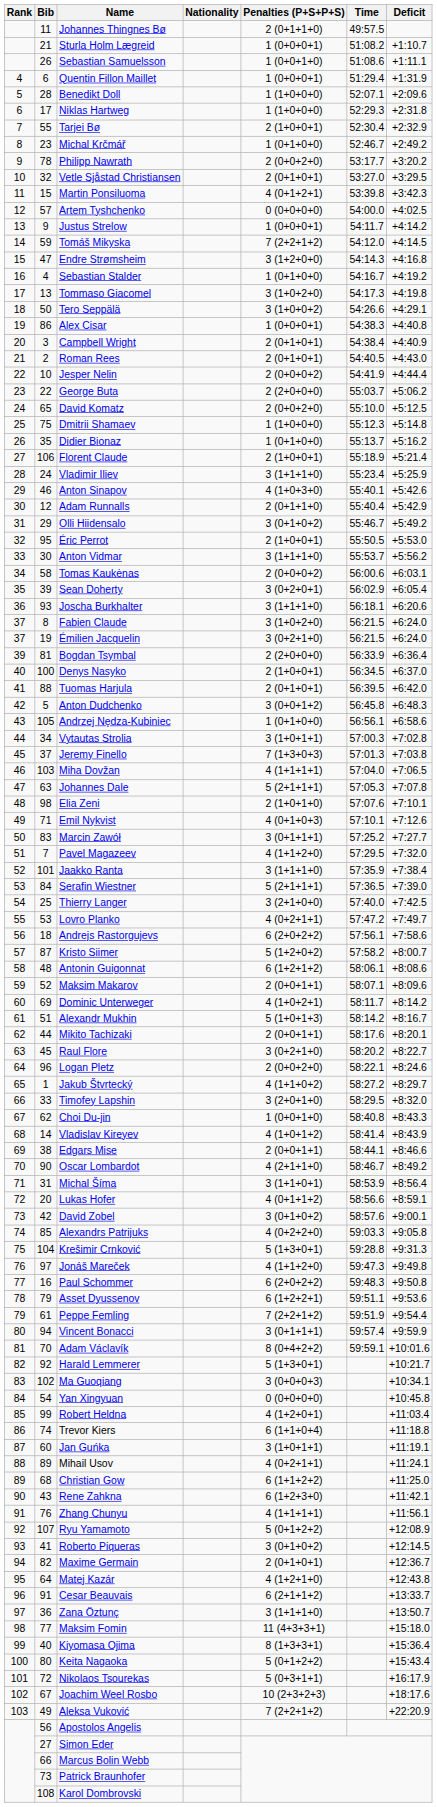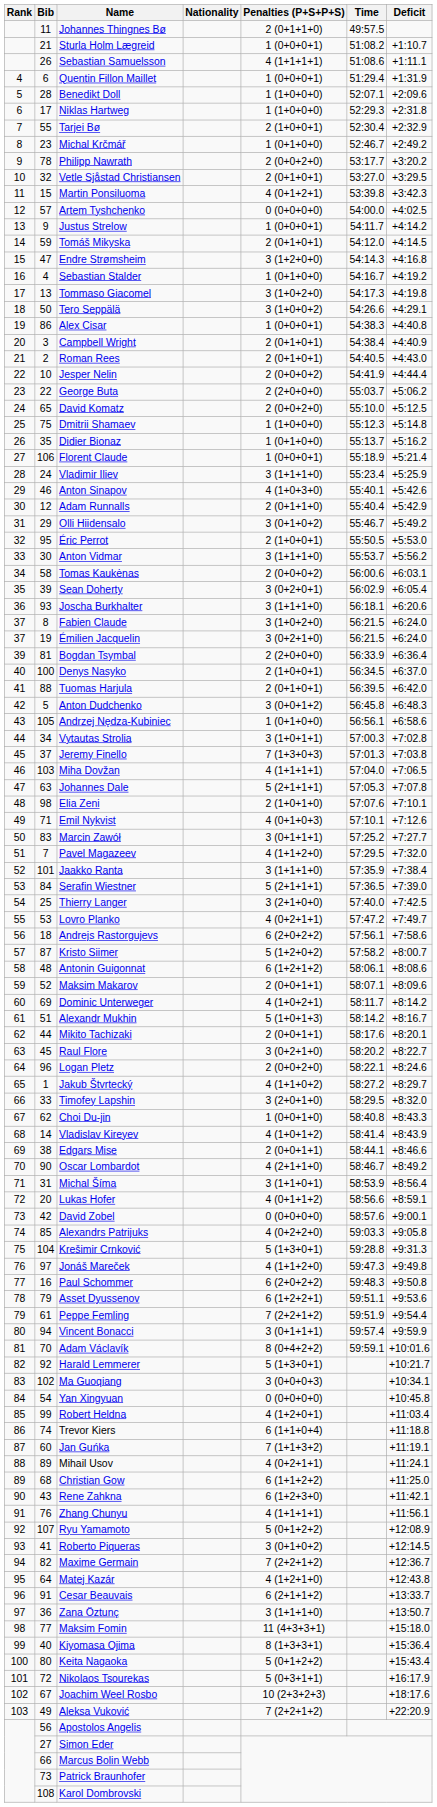 <table class="wikitable sortable" style="text-align:center">
 <tr>
 <th>Rank</th>
 <th>Bib</th>
 <th>Name</th>
 <th>Nationality</th>
 <th>Penalties (P+S+P+S)</th>
 <th>Time</th>
 <th>Deficit</th>
 </tr>
 <tr>
 <td></td>
 <td>11</td>
 <td align=left><a href='#'>Johannes Thingnes Bø</a></td>
 <td align=left></td>
 <td>2 (0+1+1+0)</td>
 <td>49:57.5</td>
 <td></td>
 </tr>
 <tr>
 <td></td>
 <td>21</td>
 <td align=left><a href='#'>Sturla Holm Lægreid</a></td>
 <td align=left></td>
 <td>1 (0+0+0+1)</td>
 <td>51:08.2</td>
 <td>+1:10.7</td>
 </tr>
 <tr>
 <td></td>
 <td>26</td>
 <td align=left><a href='#'>Sebastian Samuelsson</a></td>
 <td align=left></td>
-<td>1 (0+0+1+0)</td>
+<td>4 (1+1+1+1)</td>
 <td>51:08.6</td>
 <td>+1:11.1</td>
 </tr>
 <tr>
 <td>4</td>
 <td>6</td>
 <td align=left><a href='#'>Quentin Fillon Maillet</a></td>
 <td align=left></td>
 <td>1 (0+0+0+1)</td>
 <td>51:29.4</td>
 <td>+1:31.9</td>
 </tr>
 <tr>
 <td>5</td>
 <td>28</td>
 <td align=left><a href='#'>Benedikt Doll</a></td>
 <td align=left></td>
 <td>1 (1+0+0+0)</td>
 <td>52:07.1</td>
 <td>+2:09.6</td>
 </tr>
 <tr>
 <td>6</td>
 <td>17</td>
 <td align=left><a href='#'>Niklas Hartweg</a></td>
 <td align=left></td>
 <td>1 (1+0+0+0)</td>
 <td>52:29.3</td>
 <td>+2:31.8</td>
 </tr>
 <tr>
 <td>7</td>
 <td>55</td>
 <td align=left><a href='#'>Tarjei Bø</a></td>
 <td align=left></td>
 <td>2 (1+0+0+1)</td>
 <td>52:30.4</td>
 <td>+2:32.9</td>
 </tr>
 <tr>
 <td>8</td>
 <td>23</td>
 <td align=left><a href='#'>Michal Krčmář</a></td>
 <td align=left></td>
 <td>1 (0+1+0+0)</td>
 <td>52:46.7</td>
 <td>+2:49.2</td>
 </tr>
 <tr>
 <td>9</td>
 <td>78</td>
 <td align=left><a href='#'>Philipp Nawrath</a></td>
 <td align=left></td>
 <td>2 (0+0+2+0)</td>
 <td>53:17.7</td>
 <td>+3:20.2</td>
 </tr>
 <tr>
 <td>10</td>
 <td>32</td>
 <td align=left><a href='#'>Vetle Sjåstad Christiansen</a></td>
 <td align=left></td>
 <td>2 (0+1+0+1)</td>
 <td>53:27.0</td>
 <td>+3:29.5</td>
 </tr>
 <tr>
 <td>11</td>
 <td>15</td>
 <td align=left><a href='#'>Martin Ponsiluoma</a></td>
 <td align=left></td>
 <td>4 (0+1+2+1)</td>
 <td>53:39.8</td>
 <td>+3:42.3</td>
 </tr>
 <tr>
 <td>12</td>
 <td>57</td>
 <td align=left><a href='#'>Artem Tyshchenko</a></td>
 <td align=left></td>
 <td>0 (0+0+0+0)</td>
 <td>54:00.0</td>
 <td>+4:02.5</td>
 </tr>
 <tr>
 <td>13</td>
 <td>9</td>
 <td align=left><a href='#'>Justus Strelow</a></td>
 <td align=left></td>
 <td>1 (0+0+0+1)</td>
 <td>54:11.7</td>
 <td>+4:14.2</td>
 </tr>
 <tr>
 <td>14</td>
 <td>59</td>
 <td align=left><a href='#'>Tomáš Mikyska</a></td>
 <td align=left></td>
-<td>7 (2+2+1+2)</td>
+<td>2 (0+1+0+1)</td>
 <td>54:12.0</td>
 <td>+4:14.5</td>
 </tr>
 <tr>
 <td>15</td>
 <td>47</td>
 <td align=left><a href='#'>Endre Strømsheim</a></td>
 <td align=left></td>
 <td>3 (1+2+0+0)</td>
 <td>54:14.3</td>
 <td>+4:16.8</td>
 </tr>
 <tr>
 <td>16</td>
 <td>4</td>
 <td align=left><a href='#'>Sebastian Stalder</a></td>
 <td align=left></td>
 <td>1 (0+1+0+0)</td>
 <td>54:16.7</td>
 <td>+4:19.2</td>
 </tr>
 <tr>
 <td>17</td>
 <td>13</td>
 <td align=left><a href='#'>Tommaso Giacomel</a></td>
 <td align=left></td>
 <td>3 (1+0+2+0)</td>
 <td>54:17.3</td>
 <td>+4:19.8</td>
 </tr>
 <tr>
 <td>18</td>
 <td>50</td>
 <td align=left><a href='#'>Tero Seppälä</a></td>
 <td align=left></td>
 <td>3 (1+0+0+2)</td>
 <td>54:26.6</td>
 <td>+4:29.1</td>
 </tr>
 <tr>
 <td>19</td>
 <td>86</td>
 <td align=left><a href='#'>Alex Cisar</a></td>
 <td align=left></td>
 <td>1 (0+0+0+1)</td>
 <td>54:38.3</td>
 <td>+4:40.8</td>
 </tr>
 <tr>
 <td>20</td>
 <td>3</td>
 <td align=left><a href='#'>Campbell Wright</a></td>
 <td align=left></td>
 <td>2 (0+1+0+1)</td>
 <td>54:38.4</td>
 <td>+4:40.9</td>
 </tr>
 <tr>
 <td>21</td>
 <td>2</td>
 <td align=left><a href='#'>Roman Rees</a></td>
 <td align=left></td>
 <td>2 (0+1+0+1)</td>
 <td>54:40.5</td>
 <td>+4:43.0</td>
 </tr>
 <tr>
 <td>22</td>
 <td>10</td>
 <td align=left><a href='#'>Jesper Nelin</a></td>
 <td align=left></td>
 <td>2 (0+0+0+2)</td>
 <td>54:41.9</td>
 <td>+4:44.4</td>
 </tr>
 <tr>
 <td>23</td>
 <td>22</td>
 <td align=left><a href='#'>George Buta</a></td>
 <td align=left></td>
 <td>2 (2+0+0+0)</td>
 <td>55:03.7</td>
 <td>+5:06.2</td>
 </tr>
 <tr>
 <td>24</td>
 <td>65</td>
 <td align=left><a href='#'>David Komatz</a></td>
 <td align=left></td>
 <td>2 (0+0+2+0)</td>
 <td>55:10.0</td>
 <td>+5:12.5</td>
 </tr>
 <tr>
 <td>25</td>
 <td>75</td>
 <td align=left><a href='#'>Dmitrii Shamaev</a></td>
 <td align=left></td>
 <td>1 (1+0+0+0)</td>
 <td>55:12.3</td>
 <td>+5:14.8</td>
 </tr>
 <tr>
 <td>26</td>
 <td>35</td>
 <td align=left><a href='#'>Didier Bionaz</a></td>
 <td align=left></td>
 <td>1 (0+1+0+0)</td>
 <td>55:13.7</td>
 <td>+5:16.2</td>
 </tr>
 <tr>
 <td>27</td>
 <td>106</td>
 <td align=left><a href='#'>Florent Claude</a></td>
 <td align=left></td>
-<td>2 (1+0+0+1)</td>
+<td>1 (0+0+0+1)</td>
 <td>55:18.9</td>
 <td>+5:21.4</td>
 </tr>
 <tr>
 <td>28</td>
 <td>24</td>
 <td align=left><a href='#'>Vladimir Iliev</a></td>
 <td align=left></td>
 <td>3 (1+1+1+0)</td>
 <td>55:23.4</td>
 <td>+5:25.9</td>
 </tr>
 <tr>
 <td>29</td>
 <td>46</td>
 <td align=left><a href='#'>Anton Sinapov</a></td>
 <td align=left></td>
 <td>4 (1+0+3+0)</td>
 <td>55:40.1</td>
 <td>+5:42.6</td>
 </tr>
 <tr>
 <td>30</td>
 <td>12</td>
 <td align=left><a href='#'>Adam Runnalls</a></td>
 <td align=left></td>
 <td>2 (0+1+1+0)</td>
 <td>55:40.4</td>
 <td>+5:42.9</td>
 </tr>
 <tr>
 <td>31</td>
 <td>29</td>
 <td align=left><a href='#'>Olli Hiidensalo</a></td>
 <td align=left></td>
 <td>3 (0+1+0+2)</td>
 <td>55:46.7</td>
 <td>+5:49.2</td>
 </tr>
 <tr>
 <td>32</td>
 <td>95</td>
 <td align=left><a href='#'>Éric Perrot</a></td>
 <td align=left></td>
 <td>2 (1+0+0+1)</td>
 <td>55:50.5</td>
 <td>+5:53.0</td>
 </tr>
 <tr>
 <td>33</td>
 <td>30</td>
 <td align=left><a href='#'>Anton Vidmar</a></td>
 <td align=left></td>
 <td>3 (1+1+1+0)</td>
 <td>55:53.7</td>
 <td>+5:56.2</td>
 </tr>
 <tr>
 <td>34</td>
 <td>58</td>
 <td align=left><a href='#'>Tomas Kaukėnas</a></td>
 <td align=left></td>
 <td>2 (0+0+0+2)</td>
 <td>56:00.6</td>
 <td>+6:03.1</td>
 </tr>
 <tr>
 <td>35</td>
 <td>39</td>
 <td align=left><a href='#'>Sean Doherty</a></td>
 <td align=left></td>
 <td>3 (0+2+0+1)</td>
 <td>56:02.9</td>
 <td>+6:05.4</td>
 </tr>
 <tr>
 <td>36</td>
 <td>93</td>
 <td align=left><a href='#'>Joscha Burkhalter</a></td>
 <td align=left></td>
 <td>3 (1+1+1+0)</td>
 <td>56:18.1</td>
 <td>+6:20.6</td>
 </tr>
 <tr>
 <td>37</td>
 <td>8</td>
 <td align=left><a href='#'>Fabien Claude</a></td>
 <td align=left></td>
 <td>3 (1+0+2+0)</td>
 <td>56:21.5</td>
 <td>+6:24.0</td>
 </tr>
 <tr>
 <td>37</td>
 <td>19</td>
 <td align=left><a href='#'>Émilien Jacquelin</a></td>
 <td align=left></td>
 <td>3 (0+2+1+0)</td>
 <td>56:21.5</td>
 <td>+6:24.0</td>
 </tr>
 <tr>
 <td>39</td>
 <td>81</td>
 <td align=left><a href='#'>Bogdan Tsymbal</a></td>
 <td align=left></td>
 <td>2 (2+0+0+0)</td>
 <td>56:33.9</td>
 <td>+6:36.4</td>
 </tr>
 <tr>
 <td>40</td>
 <td>100</td>
 <td align=left><a href='#'>Denys Nasyko</a></td>
 <td align=left></td>
 <td>2 (1+0+0+1)</td>
 <td>56:34.5</td>
 <td>+6:37.0</td>
 </tr>
 <tr>
 <td>41</td>
 <td>88</td>
 <td align=left><a href='#'>Tuomas Harjula</a></td>
 <td align=left></td>
 <td>2 (0+1+0+1)</td>
 <td>56:39.5</td>
 <td>+6:42.0</td>
 </tr>
 <tr>
 <td>42</td>
 <td>5</td>
 <td align=left><a href='#'>Anton Dudchenko</a></td>
 <td align=left></td>
 <td>3 (0+0+1+2)</td>
 <td>56:45.8</td>
 <td>+6:48.3</td>
 </tr>
 <tr>
 <td>43</td>
 <td>105</td>
 <td align=left><a href='#'>Andrzej Nędza-Kubiniec</a></td>
 <td align=left></td>
 <td>1 (0+1+0+0)</td>
 <td>56:56.1</td>
 <td>+6:58.6</td>
 </tr>
 <tr>
 <td>44</td>
 <td>34</td>
 <td align=left><a href='#'>Vytautas Strolia</a></td>
 <td align=left></td>
 <td>3 (1+0+1+1)</td>
 <td>57:00.3</td>
 <td>+7:02.8</td>
 </tr>
 <tr>
 <td>45</td>
 <td>37</td>
 <td align=left><a href='#'>Jeremy Finello</a></td>
 <td align=left></td>
 <td>7 (1+3+0+3)</td>
 <td>57:01.3</td>
 <td>+7:03.8</td>
 </tr>
 <tr>
 <td>46</td>
 <td>103</td>
 <td align=left><a href='#'>Miha Dovžan</a></td>
 <td align=left></td>
 <td>4 (1+1+1+1)</td>
 <td>57:04.0</td>
 <td>+7:06.5</td>
 </tr>
 <tr>
 <td>47</td>
 <td>63</td>
 <td align=left><a href='#'>Johannes Dale</a></td>
 <td align=left></td>
 <td>5 (2+1+1+1)</td>
 <td>57:05.3</td>
 <td>+7:07.8</td>
 </tr>
 <tr>
 <td>48</td>
 <td>98</td>
 <td align=left><a href='#'>Elia Zeni</a></td>
 <td align=left></td>
 <td>2 (1+0+1+0)</td>
 <td>57:07.6</td>
 <td>+7:10.1</td>
 </tr>
 <tr>
 <td>49</td>
 <td>71</td>
 <td align=left><a href='#'>Emil Nykvist</a></td>
 <td align=left></td>
 <td>4 (0+1+0+3)</td>
 <td>57:10.1</td>
 <td>+7:12.6</td>
 </tr>
 <tr>
 <td>50</td>
 <td>83</td>
 <td align=left><a href='#'>Marcin Zawół</a></td>
 <td align=left></td>
 <td>3 (0+1+1+1)</td>
 <td>57:25.2</td>
 <td>+7:27.7</td>
 </tr>
 <tr>
 <td>51</td>
 <td>7</td>
 <td align=left><a href='#'>Pavel Magazeev</a></td>
 <td align=left></td>
 <td>4 (1+1+2+0)</td>
 <td>57:29.5</td>
 <td>+7:32.0</td>
 </tr>
 <tr>
 <td>52</td>
 <td>101</td>
 <td align=left><a href='#'>Jaakko Ranta</a></td>
 <td align=left></td>
 <td>3 (1+1+1+0)</td>
 <td>57:35.9</td>
 <td>+7:38.4</td>
 </tr>
 <tr>
 <td>53</td>
 <td>84</td>
 <td align=left><a href='#'>Serafin Wiestner</a></td>
 <td align=left></td>
 <td>5 (2+1+1+1)</td>
 <td>57:36.5</td>
 <td>+7:39.0</td>
 </tr>
 <tr>
 <td>54</td>
 <td>25</td>
 <td align=left><a href='#'>Thierry Langer</a></td>
 <td align=left></td>
 <td>3 (2+1+0+0)</td>
 <td>57:40.0</td>
 <td>+7:42.5</td>
 </tr>
 <tr>
 <td>55</td>
 <td>53</td>
 <td align=left><a href='#'>Lovro Planko</a></td>
 <td align=left></td>
 <td>4 (0+2+1+1)</td>
 <td>57:47.2</td>
 <td>+7:49.7</td>
 </tr>
 <tr>
 <td>56</td>
 <td>18</td>
 <td align=left><a href='#'>Andrejs Rastorgujevs</a></td>
 <td align=left></td>
 <td>6 (2+0+2+2)</td>
 <td>57:56.1</td>
 <td>+7:58.6</td>
 </tr>
 <tr>
 <td>57</td>
 <td>87</td>
 <td align=left><a href='#'>Kristo Siimer</a></td>
 <td align=left></td>
 <td>5 (1+2+0+2)</td>
 <td>57:58.2</td>
 <td>+8:00.7</td>
 </tr>
 <tr>
 <td>58</td>
 <td>48</td>
 <td align=left><a href='#'>Antonin Guigonnat</a></td>
 <td align=left></td>
 <td>6 (1+2+1+2)</td>
 <td>58:06.1</td>
 <td>+8:08.6</td>
 </tr>
 <tr>
 <td>59</td>
 <td>52</td>
 <td align=left><a href='#'>Maksim Makarov</a></td>
 <td align=left></td>
 <td>2 (0+0+1+1)</td>
 <td>58:07.1</td>
 <td>+8:09.6</td>
 </tr>
 <tr>
 <td>60</td>
 <td>69</td>
 <td align=left><a href='#'>Dominic Unterweger</a></td>
 <td align=left></td>
 <td>4 (1+0+2+1)</td>
 <td>58:11.7</td>
 <td>+8:14.2</td>
 </tr>
 <tr>
 <td>61</td>
 <td>51</td>
 <td align=left><a href='#'>Alexandr Mukhin</a></td>
 <td align=left></td>
 <td>5 (1+0+1+3)</td>
 <td>58:14.2</td>
 <td>+8:16.7</td>
 </tr>
 <tr>
 <td>62</td>
 <td>44</td>
 <td align=left><a href='#'>Mikito Tachizaki</a></td>
 <td align=left></td>
 <td>2 (0+0+1+1)</td>
 <td>58:17.6</td>
 <td>+8:20.1</td>
 </tr>
 <tr>
 <td>63</td>
 <td>45</td>
 <td align=left><a href='#'>Raul Flore</a></td>
 <td align=left></td>
 <td>3 (0+2+1+0)</td>
 <td>58:20.2</td>
 <td>+8:22.7</td>
 </tr>
 <tr>
 <td>64</td>
 <td>96</td>
 <td align=left><a href='#'>Logan Pletz</a></td>
 <td align=left></td>
 <td>2 (0+0+2+0)</td>
 <td>58:22.1</td>
 <td>+8:24.6</td>
 </tr>
 <tr>
 <td>65</td>
 <td>1</td>
 <td align=left><a href='#'>Jakub Štvrtecký</a></td>
 <td align=left></td>
 <td>4 (1+1+0+2)</td>
 <td>58:27.2</td>
 <td>+8:29.7</td>
 </tr>
 <tr>
 <td>66</td>
 <td>33</td>
 <td align=left><a href='#'>Timofey Lapshin</a></td>
 <td align=left></td>
 <td>3 (2+0+1+0)</td>
 <td>58:29.5</td>
 <td>+8:32.0</td>
 </tr>
 <tr>
 <td>67</td>
 <td>62</td>
 <td align=left><a href='#'>Choi Du-jin</a></td>
 <td align=left></td>
 <td>1 (0+0+1+0)</td>
 <td>58:40.8</td>
 <td>+8:43.3</td>
 </tr>
 <tr>
 <td>68</td>
 <td>14</td>
 <td align=left><a href='#'>Vladislav Kireyev</a></td>
 <td align=left></td>
 <td>4 (1+0+1+2)</td>
 <td>58:41.4</td>
 <td>+8:43.9</td>
 </tr>
 <tr>
 <td>69</td>
 <td>38</td>
 <td align=left><a href='#'>Edgars Mise</a></td>
 <td align=left></td>
 <td>2 (0+0+1+1)</td>
 <td>58:44.1</td>
 <td>+8:46.6</td>
 </tr>
 <tr>
 <td>70</td>
 <td>90</td>
 <td align=left><a href='#'>Oscar Lombardot</a></td>
 <td align=left></td>
 <td>4 (2+1+1+0)</td>
 <td>58:46.7</td>
 <td>+8:49.2</td>
 </tr>
 <tr>
 <td>71</td>
 <td>31</td>
 <td align=left><a href='#'>Michal Šíma</a></td>
 <td align=left></td>
 <td>3 (1+1+0+1)</td>
 <td>58:53.9</td>
 <td>+8:56.4</td>
 </tr>
 <tr>
 <td>72</td>
 <td>20</td>
 <td align=left><a href='#'>Lukas Hofer</a></td>
 <td align=left></td>
 <td>4 (0+1+1+2)</td>
 <td>58:56.6</td>
 <td>+8:59.1</td>
 </tr>
 <tr>
 <td>73</td>
 <td>42</td>
 <td align=left><a href='#'>David Zobel</a></td>
 <td align=left></td>
-<td>3 (0+1+0+2)</td>
+<td>0 (0+0+0+0)</td>
 <td>58:57.6</td>
 <td>+9:00.1</td>
 </tr>
 <tr>
 <td>74</td>
 <td>85</td>
 <td align=left><a href='#'>Alexandrs Patrijuks</a></td>
 <td align=left></td>
 <td>4 (0+2+2+0)</td>
 <td>59:03.3</td>
 <td>+9:05.8</td>
 </tr>
 <tr>
 <td>75</td>
 <td>104</td>
 <td align=left><a href='#'>Krešimir Crnković</a></td>
 <td align=left></td>
 <td>5 (1+3+0+1)</td>
 <td>59:28.8</td>
 <td>+9:31.3</td>
 </tr>
 <tr>
 <td>76</td>
 <td>97</td>
 <td align=left><a href='#'>Jonáš Mareček</a></td>
 <td align=left></td>
 <td>4 (1+1+2+0)</td>
 <td>59:47.3</td>
 <td>+9:49.8</td>
 </tr>
 <tr>
 <td>77</td>
 <td>16</td>
 <td align=left><a href='#'>Paul Schommer</a></td>
 <td align=left></td>
 <td>6 (2+0+2+2)</td>
 <td>59:48.3</td>
 <td>+9:50.8</td>
 </tr>
 <tr>
 <td>78</td>
 <td>79</td>
 <td align=left><a href='#'>Asset Dyussenov</a></td>
 <td align=left></td>
 <td>6 (1+2+2+1)</td>
 <td>59:51.1</td>
 <td>+9:53.6</td>
 </tr>
 <tr>
 <td>79</td>
 <td>61</td>
 <td align=left><a href='#'>Peppe Femling</a></td>
 <td align=left></td>
 <td>7 (2+2+1+2)</td>
 <td>59:51.9</td>
 <td>+9:54.4</td>
 </tr>
 <tr>
 <td>80</td>
 <td>94</td>
 <td align=left><a href='#'>Vincent Bonacci</a></td>
 <td align=left></td>
 <td>3 (0+1+1+1)</td>
 <td>59:57.4</td>
 <td>+9:59.9</td>
 </tr>
 <tr>
 <td>81</td>
 <td>70</td>
 <td align=left><a href='#'>Adam Václavík</a></td>
 <td align=left></td>
 <td>8 (0+4+2+2)</td>
 <td>59:59.1</td>
 <td>+10:01.6</td>
 </tr>
 <tr>
 <td>82</td>
 <td>92</td>
 <td align=left><a href='#'>Harald Lemmerer</a></td>
 <td align=left></td>
 <td>5 (1+3+0+1)</td>
 <td></td>
 <td>+10:21.7</td>
 </tr>
 <tr>
 <td>83</td>
 <td>102</td>
 <td align=left><a href='#'>Ma Guoqiang</a></td>
 <td align=left></td>
 <td>3 (0+0+0+3)</td>
 <td></td>
 <td>+10:34.1</td>
 </tr>
 <tr>
 <td>84</td>
 <td>54</td>
 <td align=left><a href='#'>Yan Xingyuan</a></td>
 <td align=left></td>
 <td>0 (0+0+0+0)</td>
 <td></td>
 <td>+10:45.8</td>
 </tr>
 <tr>
 <td>85</td>
 <td>99</td>
 <td align=left><a href='#'>Robert Heldna</a></td>
 <td align=left></td>
 <td>4 (1+2+0+1)</td>
 <td></td>
 <td>+11:03.4</td>
 </tr>
 <tr>
 <td>86</td>
 <td>74</td>
 <td align=left>Trevor Kiers</td>
 <td align=left></td>
 <td>6 (1+1+0+4)</td>
 <td></td>
 <td>+11:18.8</td>
 </tr>
 <tr>
 <td>87</td>
 <td>60</td>
 <td align=left><a href='#'>Jan Guńka</a></td>
 <td align=left></td>
-<td>3 (1+0+1+1)</td>
+<td>7 (1+1+3+2)</td>
 <td></td>
 <td>+11:19.1</td>
 </tr>
 <tr>
 <td>88</td>
 <td>89</td>
 <td align=left>Mihail Usov</td>
 <td align=left></td>
 <td>4 (0+2+1+1)</td>
 <td></td>
 <td>+11:24.1</td>
 </tr>
 <tr>
 <td>89</td>
 <td>68</td>
 <td align=left><a href='#'>Christian Gow</a></td>
 <td align=left></td>
 <td>6 (1+1+2+2)</td>
 <td></td>
 <td>+11:25.0</td>
 </tr>
 <tr>
 <td>90</td>
 <td>43</td>
 <td align=left><a href='#'>Rene Zahkna</a></td>
 <td align=left></td>
 <td>6 (1+2+3+0)</td>
 <td></td>
 <td>+11:42.1</td>
 </tr>
 <tr>
 <td>91</td>
 <td>76</td>
 <td align=left><a href='#'>Zhang Chunyu</a></td>
 <td align=left></td>
 <td>4 (1+1+1+1)</td>
 <td></td>
 <td>+11:56.1</td>
 </tr>
 <tr>
 <td>92</td>
 <td>107</td>
 <td align=left><a href='#'>Ryu Yamamoto</a></td>
 <td align=left></td>
 <td>5 (0+1+2+2)</td>
 <td></td>
 <td>+12:08.9</td>
 </tr>
 <tr>
 <td>93</td>
 <td>41</td>
 <td align=left><a href='#'>Roberto Piqueras</a></td>
 <td align=left></td>
 <td>3 (0+1+0+2)</td>
 <td></td>
 <td>+12:14.5</td>
 </tr>
 <tr>
 <td>94</td>
 <td>82</td>
 <td align=left><a href='#'>Maxime Germain</a></td>
 <td align=left></td>
-<td>2 (0+1+0+1)</td>
+<td>7 (2+2+1+2)</td>
 <td></td>
 <td>+12:36.7</td>
 </tr>
 <tr>
 <td>95</td>
 <td>64</td>
 <td align=left><a href='#'>Matej Kazár</a></td>
 <td align=left></td>
 <td>4 (1+2+1+0)</td>
 <td></td>
 <td>+12:43.8</td>
 </tr>
 <tr>
 <td>96</td>
 <td>91</td>
 <td align=left><a href='#'>Cesar Beauvais</a></td>
 <td align=left></td>
 <td>6 (2+1+1+2)</td>
 <td></td>
 <td>+13:33.7</td>
 </tr>
 <tr>
 <td>97</td>
 <td>36</td>
 <td align=left><a href='#'>Zana Öztunç</a></td>
 <td align=left></td>
 <td>3 (1+1+1+0)</td>
 <td></td>
 <td>+13:50.7</td>
 </tr>
 <tr>
 <td>98</td>
 <td>77</td>
 <td align=left><a href='#'>Maksim Fomin</a></td>
 <td align=left></td>
 <td>11 (4+3+3+1)</td>
 <td></td>
 <td>+15:18.0</td>
 </tr>
 <tr>
 <td>99</td>
 <td>40</td>
 <td align=left><a href='#'>Kiyomasa Ojima</a></td>
 <td align=left></td>
 <td>8 (1+3+3+1)</td>
 <td></td>
 <td>+15:36.4</td>
 </tr>
 <tr>
 <td>100</td>
 <td>80</td>
 <td align=left><a href='#'>Keita Nagaoka</a></td>
 <td align=left></td>
 <td>5 (0+1+2+2)</td>
 <td></td>
 <td>+15:43.4</td>
 </tr>
 <tr>
 <td>101</td>
 <td>72</td>
 <td align=left><a href='#'>Nikolaos Tsourekas</a></td>
 <td align=left></td>
 <td>5 (0+3+1+1)</td>
 <td></td>
 <td>+16:17.9</td>
 </tr>
 <tr>
 <td>102</td>
 <td>67</td>
 <td align=left><a href='#'>Joachim Weel Rosbo</a></td>
 <td align=left></td>
 <td>10 (2+3+2+3)</td>
 <td></td>
 <td>+18:17.6</td>
 </tr>
 <tr>
 <td>103</td>
 <td>49</td>
 <td align=left><a href='#'>Aleksa Vuković</a></td>
 <td align=left></td>
 <td>7 (2+2+1+2)</td>
 <td></td>
 <td>+22:20.9</td>
 </tr>
 <tr>
 <td rowspan=5></td>
 <td>56</td>
 <td align=left><a href='#'>Apostolos Angelis</a></td>
 <td align=left></td>
 <td></td>
 <td colspan=2></td>
 </tr>
 <tr>
 <td>27</td>
 <td align=left><a href='#'>Simon Eder</a></td>
 <td align=left></td>
 <td colspan=3 rowspan=4></td>
 </tr>
 <tr>
 <td>66</td>
 <td align=left><a href='#'>Marcus Bolin Webb</a></td>
 <td align=left></td>
 </tr>
 <tr>
 <td>73</td>
 <td align=left><a href='#'>Patrick Braunhofer</a></td>
 <td align=left></td>
 </tr>
 <tr>
 <td>108</td>
 <td align=left><a href='#'>Karol Dombrovski</a></td>
 <td align=left></td>
 </tr>
 </table>
